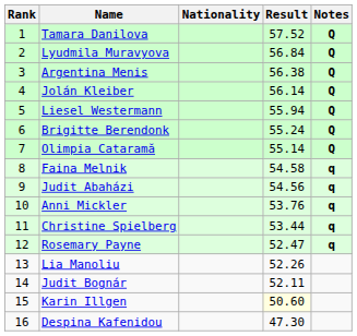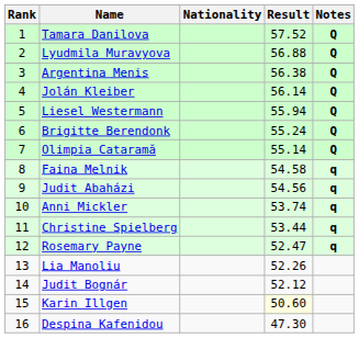 <table class="wikitable sortable" style="text-align:center">
 <tr>
 <th>Rank</th>
 <th>Name</th>
 <th>Nationality</th>
 <th>Result</th>
 <th>Notes</th>
 </tr>
 <tr bgcolor=ccffcc>
 <td>1</td>
 <td align=left><a href='#'>Tamara Danilova</a></td>
 <td align=left></td>
 <td>57.52</td>
 <td><strong>Q</strong></td>
 </tr>
 <tr bgcolor=ccffcc>
 <td>2</td>
 <td align=left><a href='#'>Lyudmila Muravyova</a></td>
 <td align=left></td>
-<td>56.84</td>
+<td>56.88</td>
 <td><strong>Q</strong></td>
 </tr>
 <tr bgcolor=ccffcc>
 <td>3</td>
 <td align=left><a href='#'>Argentina Menis</a></td>
 <td align=left></td>
 <td>56.38</td>
 <td><strong>Q</strong></td>
 </tr>
 <tr bgcolor=ccffcc>
 <td>4</td>
 <td align=left><a href='#'>Jolán Kleiber</a></td>
 <td align=left></td>
 <td>56.14</td>
 <td><strong>Q</strong></td>
 </tr>
 <tr bgcolor=ccffcc>
 <td>5</td>
 <td align=left><a href='#'>Liesel Westermann</a></td>
 <td align=left></td>
 <td>55.94</td>
 <td><strong>Q</strong></td>
 </tr>
 <tr bgcolor=ccffcc>
 <td>6</td>
 <td align=left><a href='#'>Brigitte Berendonk</a></td>
 <td align=left></td>
 <td>55.24</td>
 <td><strong>Q</strong></td>
 </tr>
 <tr bgcolor=ccffcc>
 <td>7</td>
 <td align=left><a href='#'>Olimpia Cataramă</a></td>
 <td align=left></td>
 <td>55.14</td>
 <td><strong>Q</strong></td>
 </tr>
 <tr bgcolor=ddffdd>
 <td>8</td>
 <td align=left><a href='#'>Faina Melnik</a></td>
 <td align=left></td>
 <td>54.58</td>
 <td><strong>q</strong></td>
 </tr>
 <tr bgcolor=ddffdd>
 <td>9</td>
 <td align=left><a href='#'>Judit Abaházi</a></td>
 <td align=left></td>
 <td>54.56</td>
 <td><strong>q</strong></td>
 </tr>
 <tr bgcolor=ddffdd>
 <td>10</td>
 <td align=left><a href='#'>Anni Mickler</a></td>
 <td align=left></td>
-<td>53.76</td>
+<td>53.74</td>
 <td><strong>q</strong></td>
 </tr>
 <tr bgcolor=ddffdd>
 <td>11</td>
 <td align=left><a href='#'>Christine Spielberg</a></td>
 <td align=left></td>
 <td>53.44</td>
 <td><strong>q</strong></td>
 </tr>
 <tr bgcolor=ddffdd>
 <td>12</td>
 <td align=left><a href='#'>Rosemary Payne</a></td>
 <td align=left></td>
 <td>52.47</td>
 <td><strong>q</strong></td>
 </tr>
 <tr>
 <td>13</td>
 <td align=left><a href='#'>Lia Manoliu</a></td>
 <td align=left></td>
 <td>52.26</td>
 <td></td>
 </tr>
 <tr>
 <td>14</td>
 <td align=left><a href='#'>Judit Bognár</a></td>
 <td align=left></td>
-<td>52.11</td>
+<td>52.12</td>
 <td></td>
 </tr>
 <tr>
 <td>15</td>
 <td align=left><a href='#'>Karin Illgen</a></td>
 <td align=left></td>
 <td style="background: lightyellow;">50.60</td>
 <td></td>
 </tr>
 <tr>
 <td>16</td>
 <td align=left><a href='#'>Despina Kafenidou</a></td>
 <td align=left></td>
 <td>47.30</td>
 <td></td>
 </tr>
 </table>
